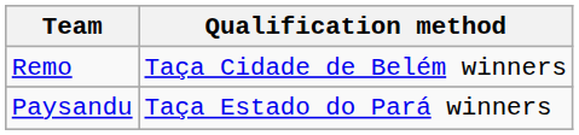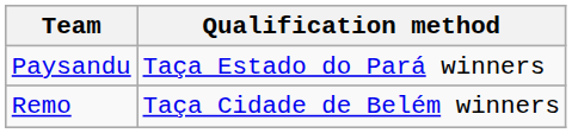 <table class="wikitable">
 <tr>
 <th>Team</th>
 <th>Qualification method</th>
 </tr>
 <tr>
+<td><a href='#'>Paysandu</a></td>
+<td><a href='#'>Taça Estado do Pará</a> winners</td>
+</tr>
+<tr>
 <td><a href='#'>Remo</a></td>
 <td><a href='#'>Taça Cidade de Belém</a> winners</td>
 </tr>
-<tr>
-<td><a href='#'>Paysandu</a></td>
-<td><a href='#'>Taça Estado do Pará</a> winners</td>
-</tr>
 </table>
